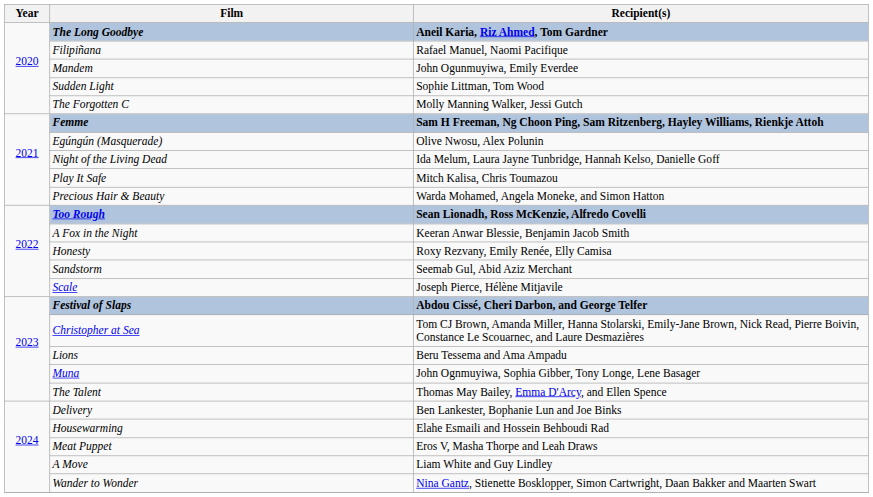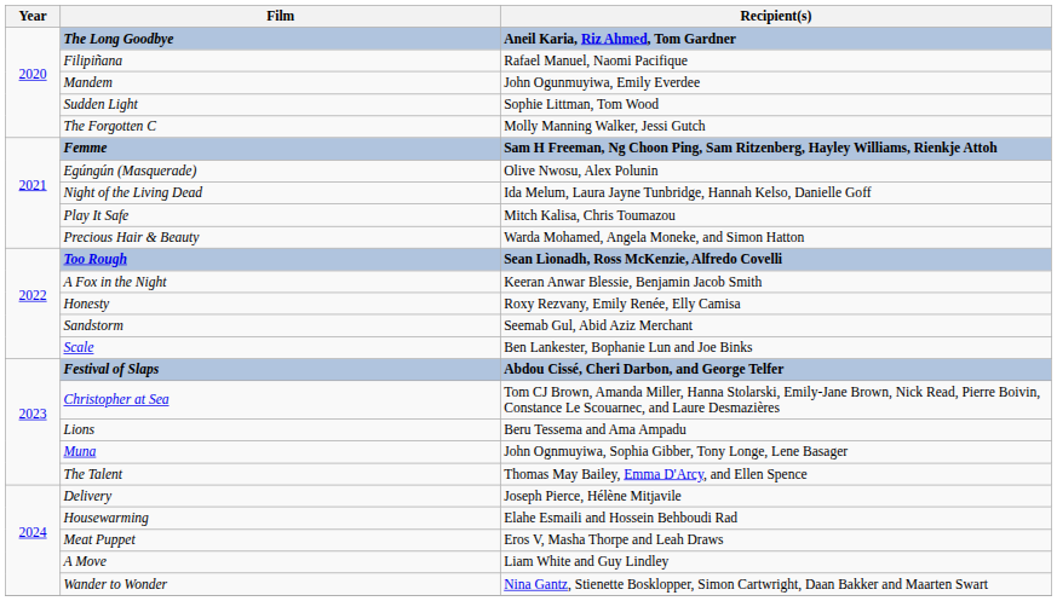 <table class="wikitable" width="95%" cellpadding="5">
 <tr>
 <th width="5%">Year</th>
 <th width="40%">Film</th>
 <th width="50%">Recipient(s)</th>
 </tr>
 <tr>
 <td rowspan="5" style="text-align:center;"><a href='#'>2020</a><br><br></td>
 <td style="background:#B0C4DE"><strong><em>The Long Goodbye</em></strong></td>
 <td style="background:#B0C4DE"><strong>Aneil Karia, <a href='#'>Riz Ahmed</a>, Tom Gardner</strong></td>
 </tr>
 <tr>
 <td><em>Filipiñana</em></td>
 <td>Rafael Manuel, Naomi Pacifique</td>
 </tr>
 <tr>
 <td><em>Mandem</em></td>
 <td>John Ogunmuyiwa, Emily Everdee</td>
 </tr>
 <tr>
 <td><em>Sudden Light</em></td>
 <td>Sophie Littman, Tom Wood</td>
 </tr>
 <tr>
 <td><em>The Forgotten C</em></td>
 <td>Molly Manning Walker, Jessi Gutch</td>
 </tr>
 <tr>
 <td rowspan="5" style="text-align:center;"><a href='#'>2021</a><br><br></td>
 <td style="background:#B0C4DE"><strong><em>Femme</em></strong></td>
 <td style="background:#B0C4DE"><strong>Sam H Freeman, Ng Choon Ping, Sam Ritzenberg, Hayley Williams, Rienkje Attoh</strong></td>
 </tr>
 <tr>
 <td><em>Egúngún (Masquerade)</em></td>
 <td>Olive Nwosu, Alex Polunin</td>
 </tr>
 <tr>
 <td><em>Night of the Living Dead</em></td>
 <td>Ida Melum, Laura Jayne Tunbridge, Hannah Kelso, Danielle Goff</td>
 </tr>
 <tr>
 <td><em>Play It Safe</em></td>
 <td>Mitch Kalisa, Chris Toumazou</td>
 </tr>
 <tr>
 <td><em>Precious Hair & Beauty</em></td>
 <td>Warda Mohamed, Angela Moneke, and Simon Hatton</td>
 </tr>
 <tr>
 <td rowspan="5" style="text-align:center;"><a href='#'>2022</a><br><br></td>
 <td style="background:#B0C4DE"><strong><em><a href='#'>Too Rough</a></em></strong></td>
 <td style="background:#B0C4DE"><strong>Sean Lìonadh, Ross McKenzie, Alfredo Covelli</strong></td>
 </tr>
 <tr>
 <td><em>A Fox in the Night</em></td>
 <td>Keeran Anwar Blessie, Benjamin Jacob Smith</td>
 </tr>
 <tr>
 <td><em>Honesty</em></td>
 <td>Roxy Rezvany, Emily Renée, Elly Camisa</td>
 </tr>
 <tr>
 <td><em>Sandstorm</em></td>
 <td>Seemab Gul, Abid Aziz Merchant</td>
 </tr>
 <tr>
 <td><em><a href='#'>Scale</a></em></td>
-<td>Joseph Pierce, Hélène Mitjavile</td>
+<td>Ben Lankester, Bophanie Lun and Joe Binks</td>
 </tr>
 <tr>
 <td rowspan="5" style="text-align:center;"><a href='#'>2023</a><br><br></td>
 <td style="background:#B0C4DE"><strong><em>Festival of Slaps</em></strong></td>
 <td style="background:#B0C4DE"><strong>Abdou Cissé, Cheri Darbon, and George Telfer</strong></td>
 </tr>
 <tr>
 <td><em><a href='#'>Christopher at Sea</a></em></td>
 <td>Tom CJ Brown, Amanda Miller, Hanna Stolarski, Emily-Jane Brown, Nick Read, Pierre Boivin, Constance Le Scouarnec, and Laure Desmazières</td>
 </tr>
 <tr>
 <td><em>Lions</em></td>
 <td>Beru Tessema and Ama Ampadu</td>
 </tr>
 <tr>
 <td><em><a href='#'>Muna</a></em></td>
 <td>John Ognmuyiwa, Sophia Gibber, Tony Longe, Lene Basager</td>
 </tr>
 <tr>
 <td><em>The Talent</em></td>
 <td>Thomas May Bailey, <a href='#'>Emma D'Arcy</a>, and Ellen Spence</td>
 </tr>
 <tr>
 <td rowspan="5" style="text-align:center;"><a href='#'>2024</a><br><br></td>
 <td><em>Delivery</em></td>
-<td>Ben Lankester, Bophanie Lun and Joe Binks</td>
+<td>Joseph Pierce, Hélène Mitjavile</td>
 </tr>
 <tr>
 <td><em>Housewarming</em></td>
 <td>Elahe Esmaili and Hossein Behboudi Rad</td>
 </tr>
 <tr>
 <td><em>Meat Puppet</em></td>
 <td>Eros V, Masha Thorpe and Leah Draws</td>
 </tr>
 <tr>
 <td><em>A Move</em></td>
 <td>Liam White and Guy Lindley</td>
 </tr>
 <tr>
 <td><em>Wander to Wonder</em></td>
 <td><a href='#'>Nina Gantz</a>, Stienette Bosklopper, Simon Cartwright, Daan Bakker and Maarten Swart</td>
 </tr>
 <tr>
 </tr>
 </table>
